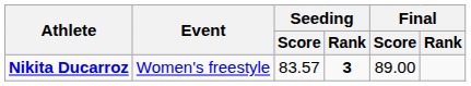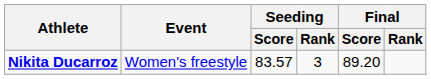 <table class=wikitable style=font-size:90%;text-align:center>
 <tr>
 <th rowspan=2>Athlete</th>
 <th rowspan=2>Event</th>
 <th colspan=2>Seeding</th>
 <th colspan=2>Final</th>
 </tr>
 <tr style=font-size:95%>
 <th>Score</th>
 <th>Rank</th>
 <th>Score</th>
 <th>Rank</th>
 </tr>
 <tr>
 <td align=left><strong><a href='#'>Nikita Ducarroz</a></strong></td>
 <td align=left><a href='#'>Women's freestyle</a></td>
 <td>83.57</td>
-<td><strong>3</strong></td>
-<td>89.00</td>
+<td>3</td>
+<td>89.20</td>
 <td></td>
 </tr>
 </table>
